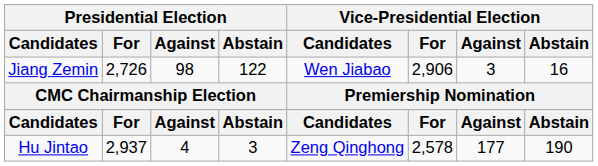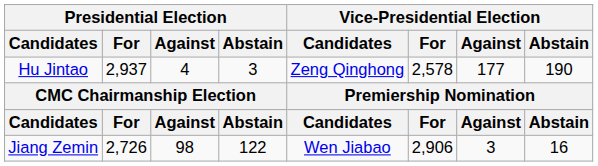 <table class="wikitable" style="text-align: center;">
 <tr>
 <th colspan=4>Presidential Election</th>
 <th colspan=4>Vice-Presidential Election</th>
+</tr>
+<tr>
+<th>Candidates</th>
+<th>For</th>
+<th>Against</th>
+<th>Abstain</th>
+<th>Candidates</th>
+<th>For</th>
+<th>Against</th>
+<th>Abstain</th>
+</tr>
+<tr>
+<td><a href='#'>Hu Jintao</a> </td>
+<td>2,937</td>
+<td>4</td>
+<td>3</td>
+<td><a href='#'>Zeng Qinghong</a> </td>
+<td>2,578</td>
+<td>177</td>
+<td>190</td>
+</tr>
+<tr>
+<th colspan=4>CMC Chairmanship Election</th>
+<th colspan=4>Premiership Nomination</th>
 </tr>
 <tr>
 <th>Candidates</th>
 <th>For</th>
 <th>Against</th>
 <th>Abstain</th>
 <th>Candidates</th>
 <th>For</th>
 <th>Against</th>
 <th>Abstain</th>
 </tr>
 <tr>
 <td><a href='#'>Jiang Zemin</a> </td>
 <td>2,726</td>
 <td>98</td>
 <td>122</td>
 <td><a href='#'>Wen Jiabao</a> </td>
 <td>2,906</td>
 <td>3</td>
 <td>16</td>
 </tr>
-<tr>
-<th colspan=4>CMC Chairmanship Election</th>
-<th colspan=4>Premiership Nomination</th>
-</tr>
-<tr>
-<th>Candidates</th>
-<th>For</th>
-<th>Against</th>
-<th>Abstain</th>
-<th>Candidates</th>
-<th>For</th>
-<th>Against</th>
-<th>Abstain</th>
-</tr>
-<tr>
-<td><a href='#'>Hu Jintao</a> </td>
-<td>2,937</td>
-<td>4</td>
-<td>3</td>
-<td><a href='#'>Zeng Qinghong</a> </td>
-<td>2,578</td>
-<td>177</td>
-<td>190</td>
-</tr>
 </table>
